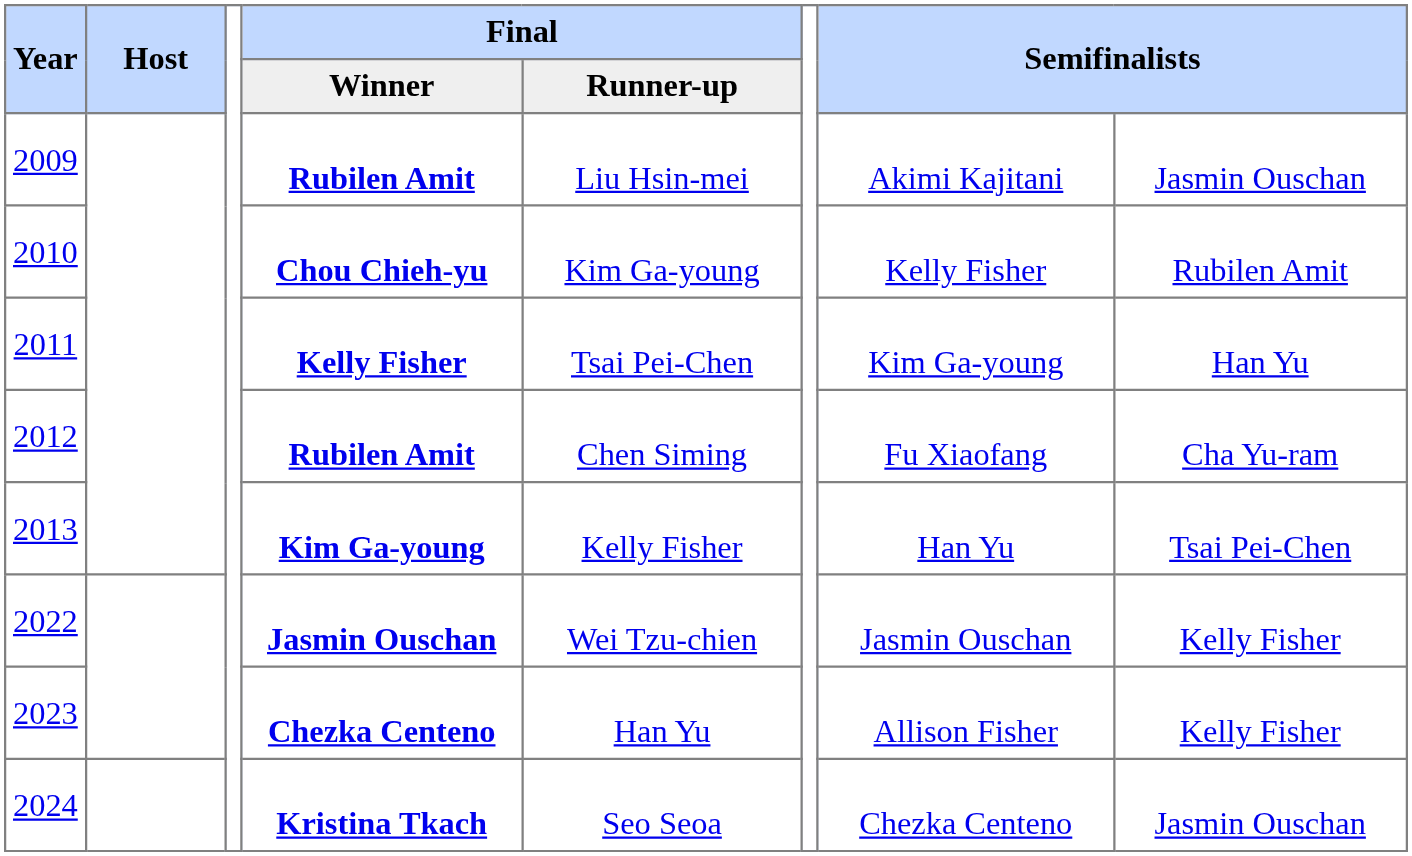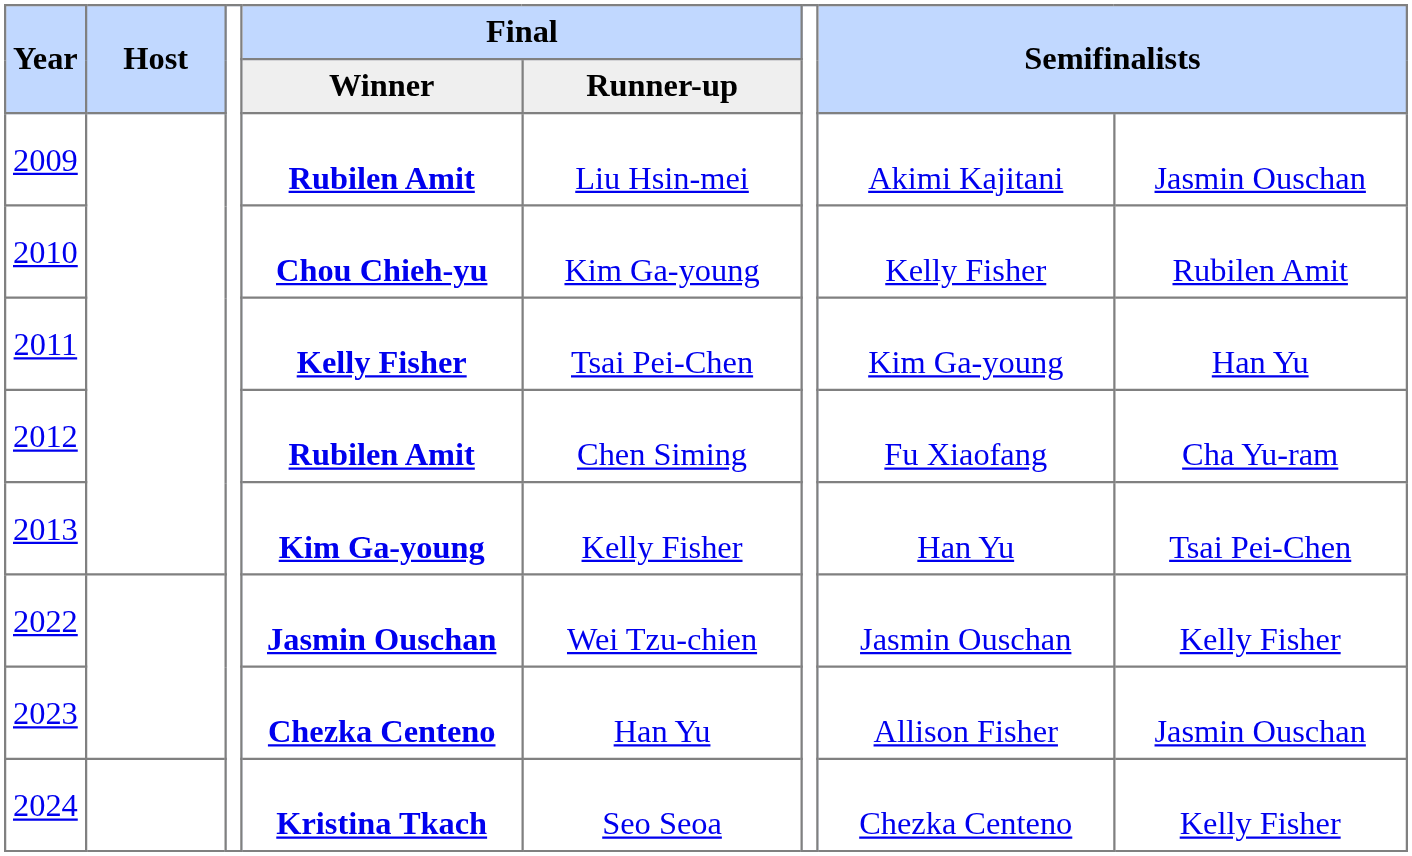 <table border="1" style="border-collapse:collapse; text-align:center; font-size:90%" cellpadding="3" cellspacing="0">
 <tr bgcolor="#C1D8FF">
 <th rowspan="2" width="5%">Year</th>
 <th rowspan="2" width="10%">Host</th>
 <td rowspan="27" width="1%" bgcolor="ffffff"></td>
 <th colspan="2">Final</th>
 <td rowspan="27" width="1%" bgcolor="ffffff"></td>
 <th rowspan="2" colspan="2">Semifinalists</th>
 </tr>
 <tr bgcolor="EFEFEF">
 <th width="20%">Winner</th>
 <th width="20%">Runner-up</th>
 </tr>
 <tr>
 <td><a href='#'>2009</a></td>
 <td rowspan=5></td>
 <td><strong><br><a href='#'>Rubilen Amit</a></strong></td>
 <td><br><a href='#'>Liu Hsin-mei</a></td>
 <td><br><a href='#'>Akimi Kajitani</a></td>
 <td><br><a href='#'>Jasmin Ouschan</a></td>
 </tr>
 <tr>
 <td><a href='#'>2010</a></td>
 <td><strong><br><a href='#'>Chou Chieh-yu</a></strong></td>
 <td><br><a href='#'>Kim Ga-young</a></td>
 <td><br><a href='#'>Kelly Fisher</a></td>
 <td><br><a href='#'>Rubilen Amit</a></td>
 </tr>
 <tr>
 <td><a href='#'>2011</a></td>
 <td><strong><br><a href='#'>Kelly Fisher</a></strong></td>
 <td><br><a href='#'>Tsai Pei-Chen</a></td>
 <td><br><a href='#'>Kim Ga-young</a></td>
 <td><br><a href='#'>Han Yu</a></td>
 </tr>
 <tr>
 <td><a href='#'>2012</a></td>
 <td><strong><br><a href='#'>Rubilen Amit</a></strong></td>
 <td><br><a href='#'>Chen Siming</a></td>
 <td><br><a href='#'>Fu Xiaofang</a></td>
 <td><br><a href='#'>Cha Yu-ram</a></td>
 </tr>
 <tr>
 <td><a href='#'>2013</a></td>
 <td><strong><br><a href='#'>Kim Ga-young</a></strong></td>
 <td><br><a href='#'>Kelly Fisher</a></td>
 <td><br><a href='#'>Han Yu</a></td>
 <td><br><a href='#'>Tsai Pei-Chen</a></td>
 </tr>
 <tr>
 <td><a href='#'>2022</a></td>
 <td rowspan=2></td>
 <td><strong><br><a href='#'>Jasmin Ouschan</a></strong></td>
 <td><br><a href='#'>Wei Tzu-chien</a></td>
 <td><br><a href='#'>Jasmin Ouschan</a></td>
 <td><br><a href='#'>Kelly Fisher</a></td>
 </tr>
 <tr>
 <td><a href='#'>2023</a></td>
 <td><strong><br><a href='#'>Chezka Centeno</a></strong></td>
 <td><br><a href='#'>Han Yu</a></td>
 <td><br><a href='#'>Allison Fisher</a></td>
-<td><br><a href='#'>Kelly Fisher</a></td>
+<td><br><a href='#'>Jasmin Ouschan</a></td>
 </tr>
 <tr>
 <td><a href='#'>2024</a></td>
 <td></td>
 <td><strong><br><a href='#'>Kristina Tkach</a></strong></td>
 <td><br><a href='#'>Seo Seoa</a></td>
 <td><br><a href='#'>Chezka Centeno</a></td>
-<td><br><a href='#'>Jasmin Ouschan</a></td>
+<td><br><a href='#'>Kelly Fisher</a></td>
 </tr>
 </table>
